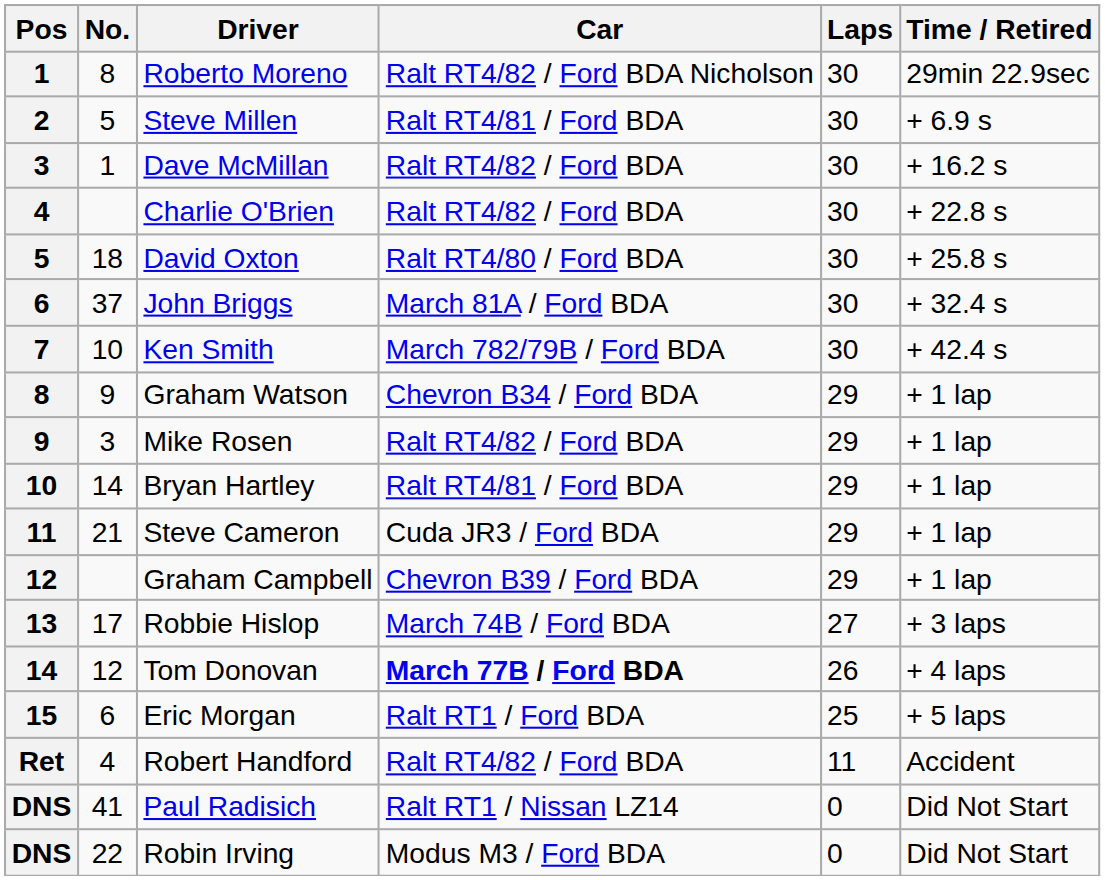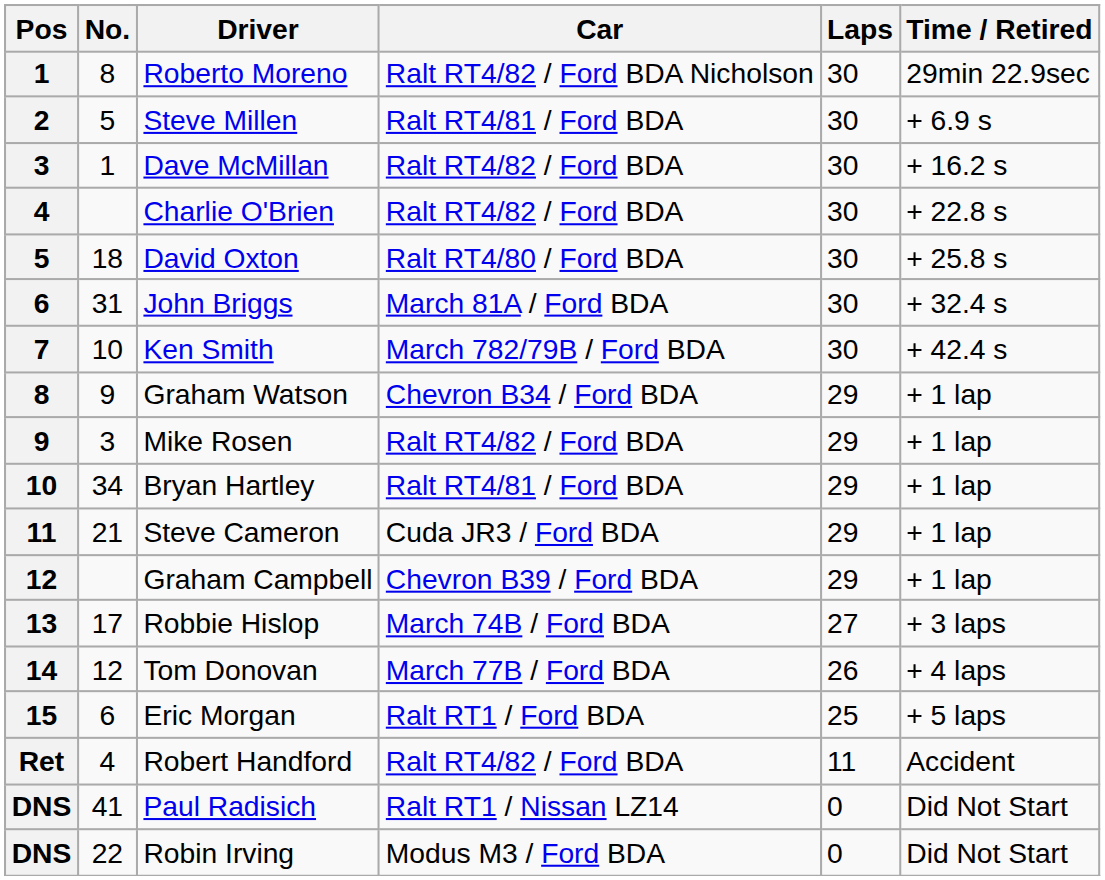 <table class="wikitable" style="font-size: 87%;">
 <tr>
 <th>Pos</th>
 <th>No.</th>
 <th>Driver</th>
 <th>Car</th>
 <th>Laps</th>
 <th>Time / Retired</th>
 </tr>
 <tr>
 <th>1</th>
 <td align="center">8</td>
 <td> <a href='#'>Roberto Moreno</a></td>
 <td><a href='#'>Ralt RT4/82</a> / <a href='#'>Ford</a> BDA Nicholson</td>
 <td>30</td>
 <td>29min 22.9sec</td>
 </tr>
 <tr>
 <th>2</th>
 <td align="center">5</td>
 <td> <a href='#'>Steve Millen</a></td>
 <td><a href='#'>Ralt RT4/81</a> / <a href='#'>Ford</a> BDA</td>
 <td>30</td>
 <td>+ 6.9 s</td>
 </tr>
 <tr>
 <th>3</th>
 <td align="center">1</td>
 <td> <a href='#'>Dave McMillan</a></td>
 <td><a href='#'>Ralt RT4/82</a> / <a href='#'>Ford</a> BDA</td>
 <td>30</td>
 <td>+ 16.2 s</td>
 </tr>
 <tr>
 <th>4</th>
 <td align="center"></td>
 <td> <a href='#'>Charlie O'Brien</a></td>
 <td><a href='#'>Ralt RT4/82</a> / <a href='#'>Ford</a> BDA</td>
 <td>30</td>
 <td>+ 22.8 s</td>
 </tr>
 <tr>
 <th>5</th>
 <td align="center">18</td>
 <td> <a href='#'>David Oxton</a></td>
 <td><a href='#'>Ralt RT4/80</a> / <a href='#'>Ford</a> BDA</td>
 <td>30</td>
 <td>+ 25.8 s</td>
 </tr>
 <tr>
 <th>6</th>
-<td align="center">37</td>
+<td align="center">31</td>
 <td> <a href='#'>John Briggs</a></td>
 <td><a href='#'>March 81A</a> / <a href='#'>Ford</a> BDA</td>
 <td>30</td>
 <td>+ 32.4 s</td>
 </tr>
 <tr>
 <th>7</th>
 <td align="center">10</td>
 <td> <a href='#'>Ken Smith</a></td>
 <td><a href='#'>March 782/79B</a> / <a href='#'>Ford</a> BDA</td>
 <td>30</td>
 <td>+ 42.4 s</td>
 </tr>
 <tr>
 <th>8</th>
 <td align="center">9</td>
 <td> Graham Watson</td>
 <td><a href='#'>Chevron B34</a> / <a href='#'>Ford</a> BDA</td>
 <td>29</td>
 <td>+ 1 lap</td>
 </tr>
 <tr>
 <th>9</th>
 <td align="center">3</td>
 <td> Mike Rosen</td>
 <td><a href='#'>Ralt RT4/82</a> / <a href='#'>Ford</a> BDA</td>
 <td>29</td>
 <td>+ 1 lap</td>
 </tr>
 <tr>
 <th>10</th>
-<td align="center">14</td>
+<td align="center">34</td>
 <td> Bryan Hartley</td>
 <td><a href='#'>Ralt RT4/81</a> / <a href='#'>Ford</a> BDA</td>
 <td>29</td>
 <td>+ 1 lap</td>
 </tr>
 <tr>
 <th>11</th>
 <td align="center">21</td>
 <td> Steve Cameron</td>
 <td>Cuda JR3 / <a href='#'>Ford</a> BDA</td>
 <td>29</td>
 <td>+ 1 lap</td>
 </tr>
 <tr>
 <th>12</th>
 <td align="center"></td>
 <td> Graham Campbell</td>
 <td><a href='#'>Chevron B39</a> / <a href='#'>Ford</a> BDA</td>
 <td>29</td>
 <td>+ 1 lap</td>
 </tr>
 <tr>
 <th>13</th>
 <td align="center">17</td>
 <td> Robbie Hislop</td>
 <td><a href='#'>March 74B</a> / <a href='#'>Ford</a> BDA</td>
 <td>27</td>
 <td>+ 3 laps</td>
 </tr>
 <tr>
 <th>14</th>
 <td align="center">12</td>
 <td> Tom Donovan</td>
-<td><strong><a href='#'>March 77B</a> / <a href='#'>Ford</a> BDA</strong></td>
+<td><a href='#'>March 77B</a> / <a href='#'>Ford</a> BDA</td>
 <td>26</td>
 <td>+ 4 laps</td>
 </tr>
 <tr>
 <th>15</th>
 <td align="center">6</td>
 <td> Eric Morgan</td>
 <td><a href='#'>Ralt RT1</a> / <a href='#'>Ford</a> BDA</td>
 <td>25</td>
 <td>+ 5 laps</td>
 </tr>
 <tr>
 <th>Ret</th>
 <td align="center">4</td>
 <td> Robert Handford</td>
 <td><a href='#'>Ralt RT4/82</a> / <a href='#'>Ford</a> BDA</td>
 <td>11</td>
 <td>Accident</td>
 </tr>
 <tr>
 <th>DNS</th>
 <td align="center">41</td>
 <td> <a href='#'>Paul Radisich</a></td>
 <td><a href='#'>Ralt RT1</a> / <a href='#'>Nissan</a> LZ14</td>
 <td>0</td>
 <td>Did Not Start</td>
 </tr>
 <tr>
 <th>DNS</th>
 <td align="center">22</td>
 <td> Robin Irving</td>
 <td>Modus M3 / <a href='#'>Ford</a> BDA</td>
 <td>0</td>
 <td>Did Not Start</td>
 </tr>
 <tr>
 </tr>
 </table>
